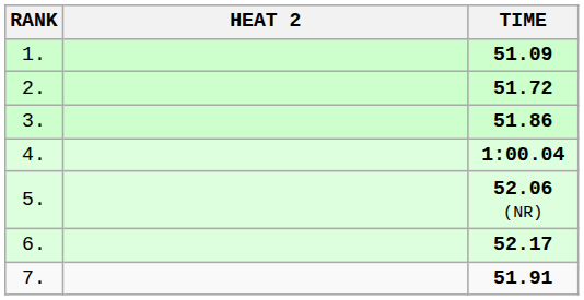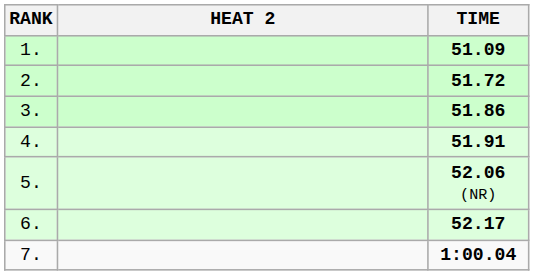 <table class="wikitable" style="border-collapse: collapse; font-size: 90%;">
 <tr>
 <th>RANK</th>
 <th style="width: 20em">HEAT 2</th>
 <th style="width: 5em">TIME</th>
 </tr>
 <tr style="background:#ccffcc;">
 <td align="center">1.</td>
 <td></td>
 <td align="center"><strong>51.09</strong></td>
 </tr>
 <tr style="background:#ccffcc;">
 <td align="center">2.</td>
 <td></td>
 <td align="center"><strong>51.72</strong></td>
 </tr>
 <tr style="background:#ccffcc;">
 <td align="center">3.</td>
 <td></td>
 <td align="center"><strong>51.86</strong></td>
 </tr>
 <tr style="background:#ddffdd;">
 <td align="center">4.</td>
 <td></td>
-<td align="center"><strong>1:00.04</strong></td>
+<td align="center"><strong>51.91</strong></td>
 </tr>
 <tr style="background:#ddffdd;">
 <td align="center">5.</td>
 <td></td>
 <td align="center"><strong>52.06</strong> <small>(NR)</small></td>
 </tr>
 <tr style="background:#ddffdd;">
 <td align="center">6.</td>
 <td></td>
 <td align="center"><strong>52.17</strong></td>
 </tr>
 <tr>
 <td align="center">7.</td>
 <td></td>
-<td align="center"><strong>51.91</strong></td>
+<td align="center"><strong>1:00.04</strong></td>
 </tr>
 </table>
